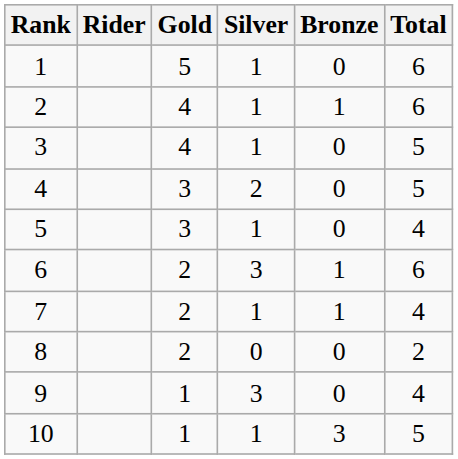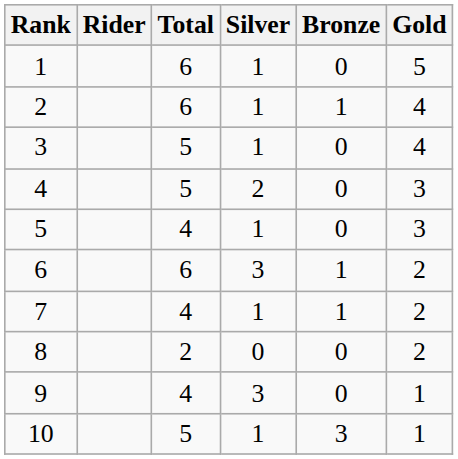 <table class="wikitable" style="text-align: center">
 <tr>
 <th>Rank</th>
 <th>Rider</th>
-<th>Gold</th>
+<th>Total</th>
 <th>Silver</th>
 <th>Bronze</th>
-<th>Total</th>
+<th>Gold</th>
 </tr>
 <tr>
 <td>1</td>
 <td align=left></td>
-<td>5</td>
-<td>1</td>
-<td>0</td>
 <td>6</td>
-</tr>
-<tr>
-<td>2</td>
-<td align=left></td>
-<td>4</td>
-<td>1</td>
-<td>1</td>
-<td>6</td>
-</tr>
-<tr>
-<td>3</td>
-<td align=left></td>
-<td>4</td>
 <td>1</td>
 <td>0</td>
 <td>5</td>
 </tr>
 <tr>
+<td>2</td>
+<td align=left></td>
+<td>6</td>
+<td>1</td>
+<td>1</td>
 <td>4</td>
-<td align=left></td>
-<td>3</td>
-<td>2</td>
-<td>0</td>
-<td>5</td>
 </tr>
 <tr>
+<td>3</td>
+<td align=left></td>
 <td>5</td>
-<td align=left></td>
-<td>3</td>
 <td>1</td>
 <td>0</td>
 <td>4</td>
 </tr>
 <tr>
+<td>4</td>
+<td align=left></td>
+<td>5</td>
+<td>2</td>
+<td>0</td>
+<td>3</td>
+</tr>
+<tr>
+<td>5</td>
+<td align=left></td>
+<td>4</td>
+<td>1</td>
+<td>0</td>
+<td>3</td>
+</tr>
+<tr>
 <td>6</td>
 <td align=left></td>
-<td>2</td>
+<td>6</td>
 <td>3</td>
 <td>1</td>
-<td>6</td>
+<td>2</td>
 </tr>
 <tr>
 <td>7</td>
 <td align=left></td>
-<td>2</td>
+<td>4</td>
 <td>1</td>
 <td>1</td>
-<td>4</td>
+<td>2</td>
 </tr>
 <tr>
 <td>8</td>
 <td align=left></td>
 <td>2</td>
 <td>0</td>
 <td>0</td>
 <td>2</td>
 </tr>
 <tr>
 <td>9</td>
 <td align=left></td>
-<td>1</td>
+<td>4</td>
 <td>3</td>
 <td>0</td>
-<td>4</td>
+<td>1</td>
 </tr>
 <tr>
 <td>10</td>
 <td align=left></td>
-<td>1</td>
+<td>5</td>
 <td>1</td>
 <td>3</td>
-<td>5</td>
+<td>1</td>
 </tr>
 </table>
